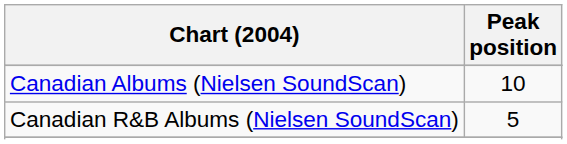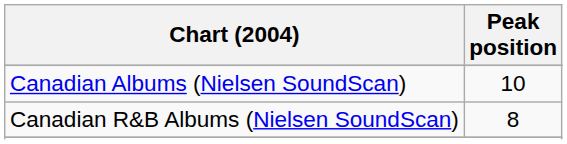 <table class="wikitable sortable plainrowheaders">
 <tr>
 <th>Chart (2004)</th>
 <th>Peak<br>position</th>
 </tr>
 <tr>
 </tr>
 <tr>
 </tr>
 <tr>
 <td><a href='#'>Canadian Albums</a> (<a href='#'>Nielsen SoundScan</a>)</td>
 <td align="center">10</td>
 </tr>
 <tr>
 <td>Canadian R&B Albums (<a href='#'>Nielsen SoundScan</a>)</td>
-<td style="text-align:center;">5</td>
+<td style="text-align:center;">8</td>
 </tr>
 <tr>
 </tr>
 <tr>
 </tr>
 <tr>
 </tr>
 <tr>
 </tr>
 <tr>
 </tr>
 <tr>
 </tr>
 <tr>
 </tr>
 <tr>
 </tr>
 <tr>
 </tr>
 <tr>
 </tr>
 <tr>
 </tr>
 <tr>
 </tr>
 <tr>
 </tr>
 </table>
